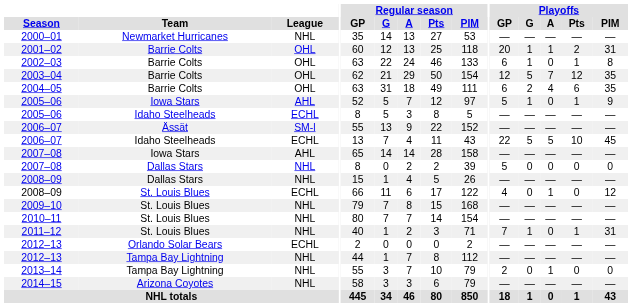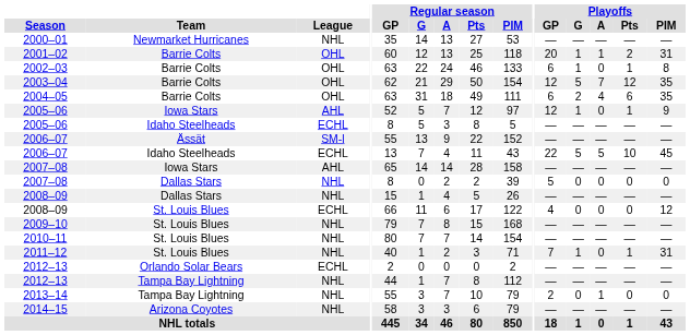 <table border="0" cellpadding="1" cellspacing="0" style="text-align:center; width:60em">
 <tr bgcolor="#e0e0e0">
 <th colspan="3" bgcolor="#ffffff"></th>
 <th rowspan="99" bgcolor="#ffffff"></th>
 <th colspan="5"><a href='#'>Regular season</a></th>
 <th rowspan="99" bgcolor="#ffffff"></th>
 <th colspan="5"><a href='#'>Playoffs</a></th>
 </tr>
 <tr bgcolor="#e0e0e0">
 <th><a href='#'>Season</a></th>
 <th>Team</th>
 <th>League</th>
 <th>GP</th>
 <th><a href='#'>G</a></th>
 <th><a href='#'>A</a></th>
 <th><a href='#'>Pts</a></th>
 <th><a href='#'>PIM</a></th>
 <th>GP</th>
 <th>G</th>
 <th>A</th>
 <th>Pts</th>
 <th>PIM</th>
 </tr>
 <tr>
 <td><a href='#'>2000–01</a></td>
 <td><a href='#'>Newmarket Hurricanes</a></td>
 <td>NHL</td>
 <td>35</td>
 <td>14</td>
 <td>13</td>
 <td>27</td>
 <td>53</td>
 <td>—</td>
 <td>—</td>
 <td>—</td>
 <td>—</td>
 <td>—</td>
 </tr>
 <tr bgcolor="#f0f0f0">
 <td><a href='#'>2001–02</a></td>
 <td><a href='#'>Barrie Colts</a></td>
 <td><a href='#'>OHL</a></td>
 <td>60</td>
 <td>12</td>
 <td>13</td>
 <td>25</td>
 <td>118</td>
 <td>20</td>
 <td>1</td>
 <td>1</td>
 <td>2</td>
 <td>31</td>
 </tr>
 <tr>
 <td><a href='#'>2002–03</a></td>
 <td>Barrie Colts</td>
 <td>OHL</td>
 <td>63</td>
 <td>22</td>
 <td>24</td>
 <td>46</td>
 <td>133</td>
 <td>6</td>
 <td>1</td>
 <td>0</td>
 <td>1</td>
 <td>8</td>
 </tr>
 <tr bgcolor="#f0f0f0">
 <td><a href='#'>2003–04</a></td>
 <td>Barrie Colts</td>
 <td>OHL</td>
 <td>62</td>
 <td>21</td>
 <td>29</td>
 <td>50</td>
 <td>154</td>
 <td>12</td>
 <td>5</td>
 <td>7</td>
 <td>12</td>
 <td>35</td>
 </tr>
 <tr>
 <td><a href='#'>2004–05</a></td>
 <td>Barrie Colts</td>
 <td>OHL</td>
 <td>63</td>
 <td>31</td>
 <td>18</td>
 <td>49</td>
 <td>111</td>
 <td>6</td>
 <td>2</td>
 <td>4</td>
 <td>6</td>
 <td>35</td>
 </tr>
 <tr bgcolor="#f0f0f0">
 <td><a href='#'>2005–06</a></td>
 <td><a href='#'>Iowa Stars</a></td>
 <td><a href='#'>AHL</a></td>
 <td>52</td>
 <td>5</td>
 <td>7</td>
 <td>12</td>
 <td>97</td>
-<td>5</td>
+<td>12</td>
 <td>1</td>
 <td>0</td>
 <td>1</td>
 <td>9</td>
 </tr>
 <tr>
 <td><a href='#'>2005–06</a></td>
 <td><a href='#'>Idaho Steelheads</a></td>
 <td><a href='#'>ECHL</a></td>
 <td>8</td>
 <td>5</td>
 <td>3</td>
 <td>8</td>
 <td>5</td>
 <td>—</td>
 <td>—</td>
 <td>—</td>
 <td>—</td>
 <td>—</td>
 </tr>
 <tr bgcolor="#f0f0f0">
 <td><a href='#'>2006–07</a></td>
 <td><a href='#'>Ässät</a></td>
 <td><a href='#'>SM-l</a></td>
 <td>55</td>
 <td>13</td>
 <td>9</td>
 <td>22</td>
 <td>152</td>
 <td>—</td>
 <td>—</td>
 <td>—</td>
 <td>—</td>
 <td>—</td>
 </tr>
 <tr>
 <td><a href='#'>2006–07</a></td>
 <td>Idaho Steelheads</td>
 <td>ECHL</td>
 <td>13</td>
 <td>7</td>
 <td>4</td>
 <td>11</td>
 <td>43</td>
 <td>22</td>
 <td>5</td>
 <td>5</td>
 <td>10</td>
 <td>45</td>
 </tr>
 <tr bgcolor="#f0f0f0">
 <td><a href='#'>2007–08</a></td>
 <td>Iowa Stars</td>
 <td>AHL</td>
 <td>65</td>
 <td>14</td>
 <td>14</td>
 <td>28</td>
 <td>158</td>
 <td>—</td>
 <td>—</td>
 <td>—</td>
 <td>—</td>
 <td>—</td>
 </tr>
 <tr>
 <td><a href='#'>2007–08</a></td>
 <td><a href='#'>Dallas Stars</a></td>
 <td><a href='#'>NHL</a></td>
 <td>8</td>
 <td>0</td>
 <td>2</td>
 <td>2</td>
 <td>39</td>
 <td>5</td>
 <td>0</td>
 <td>0</td>
 <td>0</td>
 <td>0</td>
 </tr>
 <tr bgcolor="#f0f0f0">
 <td><a href='#'>2008–09</a></td>
 <td>Dallas Stars</td>
 <td>NHL</td>
 <td>15</td>
 <td>1</td>
 <td>4</td>
 <td>5</td>
 <td>26</td>
 <td>—</td>
 <td>—</td>
 <td>—</td>
 <td>—</td>
 <td>—</td>
 </tr>
 <tr>
 <td>2008–09</td>
 <td><a href='#'>St. Louis Blues</a></td>
 <td>ECHL</td>
 <td>66</td>
 <td>11</td>
 <td>6</td>
 <td>17</td>
 <td>122</td>
 <td>4</td>
 <td>0</td>
-<td>1</td>
+<td>0</td>
 <td>0</td>
 <td>12</td>
 </tr>
 <tr bgcolor="#f0f0f0">
 <td><a href='#'>2009–10</a></td>
 <td>St. Louis Blues</td>
 <td>NHL</td>
 <td>79</td>
 <td>7</td>
 <td>8</td>
 <td>15</td>
 <td>168</td>
 <td>—</td>
 <td>—</td>
 <td>—</td>
 <td>—</td>
 <td>—</td>
 </tr>
 <tr>
 <td><a href='#'>2010–11</a></td>
 <td>St. Louis Blues</td>
 <td>NHL</td>
 <td>80</td>
 <td>7</td>
 <td>7</td>
 <td>14</td>
 <td>154</td>
 <td>—</td>
 <td>—</td>
 <td>—</td>
 <td>—</td>
 <td>—</td>
 </tr>
 <tr bgcolor="#f0f0f0">
 <td><a href='#'>2011–12</a></td>
 <td>St. Louis Blues</td>
 <td>NHL</td>
 <td>40</td>
 <td>1</td>
 <td>2</td>
 <td>3</td>
 <td>71</td>
 <td>7</td>
 <td>1</td>
 <td>0</td>
 <td>1</td>
 <td>31</td>
 </tr>
 <tr>
 <td><a href='#'>2012–13</a></td>
 <td><a href='#'>Orlando Solar Bears</a></td>
 <td>ECHL</td>
 <td>2</td>
 <td>0</td>
 <td>0</td>
 <td>0</td>
 <td>2</td>
 <td>—</td>
 <td>—</td>
 <td>—</td>
 <td>—</td>
 <td>—</td>
 </tr>
 <tr bgcolor="#f0f0f0">
 <td><a href='#'>2012–13</a></td>
 <td><a href='#'>Tampa Bay Lightning</a></td>
 <td>NHL</td>
 <td>44</td>
 <td>1</td>
 <td>7</td>
 <td>8</td>
 <td>112</td>
 <td>—</td>
 <td>—</td>
 <td>—</td>
 <td>—</td>
 <td>—</td>
 </tr>
 <tr>
 <td><a href='#'>2013–14</a></td>
 <td>Tampa Bay Lightning</td>
 <td>NHL</td>
 <td>55</td>
 <td>3</td>
 <td>7</td>
 <td>10</td>
 <td>79</td>
 <td>2</td>
 <td>0</td>
 <td>1</td>
 <td>0</td>
 <td>0</td>
 </tr>
 <tr bgcolor="#f0f0f0">
 <td><a href='#'>2014–15</a></td>
 <td><a href='#'>Arizona Coyotes</a></td>
 <td>NHL</td>
 <td>58</td>
 <td>3</td>
 <td>3</td>
 <td>6</td>
 <td>79</td>
 <td>—</td>
 <td>—</td>
 <td>—</td>
 <td>—</td>
 <td>—</td>
 </tr>
 <tr bgcolor="#e0e0e0">
 <th colspan="3">NHL totals</th>
 <th>445</th>
 <th>34</th>
 <th>46</th>
 <th>80</th>
 <th>850</th>
 <th>18</th>
 <th>1</th>
 <th>0</th>
 <th>1</th>
 <th>43</th>
 </tr>
 </table>
